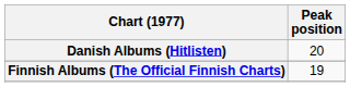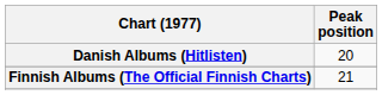 <table class="wikitable sortable plainrowheaders">
 <tr>
 <th>Chart (1977)</th>
 <th>Peak<br>position</th>
 </tr>
 <tr>
 <th scope="row">Danish Albums (<a href='#'>Hitlisten</a>)</th>
 <td align="center">20</td>
 </tr>
 <tr>
 </tr>
 <tr>
 <th scope="row">Finnish Albums (<a href='#'>The Official Finnish Charts</a>)</th>
-<td align="center">19</td>
+<td align="center">21</td>
 </tr>
 <tr>
 </tr>
 <tr>
 </tr>
 <tr>
 </tr>
 <tr>
 </tr>
 </table>
